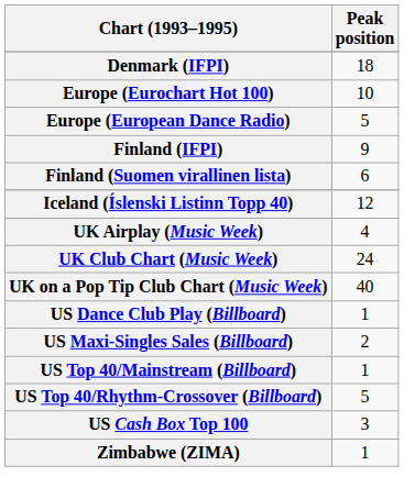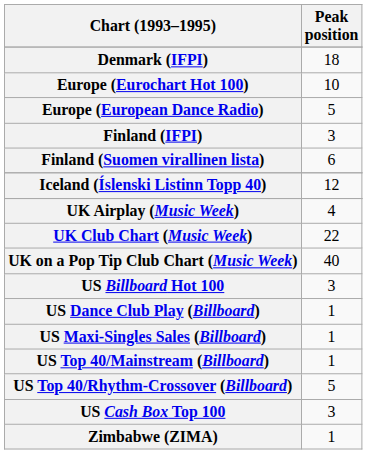 <table class="wikitable sortable plainrowheaders" style="text-align:center">
 <tr>
 <th>Chart (1993–1995)</th>
 <th>Peak<br>position</th>
 </tr>
 <tr>
 </tr>
 <tr>
 </tr>
 <tr>
 </tr>
 <tr>
 </tr>
 <tr>
 </tr>
 <tr>
 <th scope="row">Denmark (<a href='#'>IFPI</a>)</th>
 <td>18</td>
 </tr>
 <tr>
 <th scope="row">Europe (<a href='#'>Eurochart Hot 100</a>)</th>
 <td>10</td>
 </tr>
 <tr>
 <th scope="row">Europe (<a href='#'>European Dance Radio</a>)</th>
 <td>5</td>
 </tr>
 <tr>
 <th scope="row">Finland (<a href='#'>IFPI</a>)</th>
-<td>9</td>
+<td>3</td>
 </tr>
 <tr>
 <th scope="row">Finland (<a href='#'>Suomen virallinen lista</a>)</th>
 <td>6</td>
 </tr>
 <tr>
 </tr>
 <tr>
 </tr>
 <tr>
 <th scope="row">Iceland (<a href='#'>Íslenski Listinn Topp 40</a>)</th>
 <td>12</td>
 </tr>
 <tr>
 </tr>
 <tr>
 </tr>
 <tr>
 </tr>
 <tr>
 </tr>
 <tr>
 </tr>
 <tr>
 </tr>
 <tr>
 </tr>
 <tr>
 </tr>
 <tr>
 </tr>
 <tr>
 </tr>
 <tr>
 <th scope="row">UK Airplay (<em><a href='#'>Music Week</a></em>)</th>
 <td>4</td>
 </tr>
 <tr>
 <th scope="row"><a href='#'>UK Club Chart</a> (<em><a href='#'>Music Week</a></em>)</th>
-<td>24</td>
+<td>22</td>
 </tr>
 <tr>
 <th scope="row">UK on a Pop Tip Club Chart (<em><a href='#'>Music Week</a></em>)</th>
 <td>40</td>
+</tr>
+<tr>
+<th scope="row">US <a href='#'><em>Billboard</em> Hot 100</a></th>
+<td>3</td>
 </tr>
 <tr>
 <th scope="row">US <a href='#'>Dance Club Play</a> (<em><a href='#'>Billboard</a></em>)</th>
 <td>1</td>
 </tr>
 <tr>
 <th scope="row">US <a href='#'>Maxi-Singles Sales</a> (<em><a href='#'>Billboard</a></em>)</th>
-<td>2</td>
+<td>1</td>
 </tr>
 <tr>
 <th scope="row">US <a href='#'>Top 40/Mainstream</a> (<em><a href='#'>Billboard</a></em>)</th>
 <td>1</td>
 </tr>
 <tr>
 <th scope="row">US <a href='#'>Top 40/Rhythm-Crossover</a> (<em><a href='#'>Billboard</a></em>)</th>
 <td>5</td>
 </tr>
 <tr>
 <th scope="row">US <a href='#'><em>Cash Box</em> Top 100</a></th>
 <td>3</td>
 </tr>
 <tr>
 <th scope="row">Zimbabwe (ZIMA)</th>
 <td>1</td>
 </tr>
 </table>
